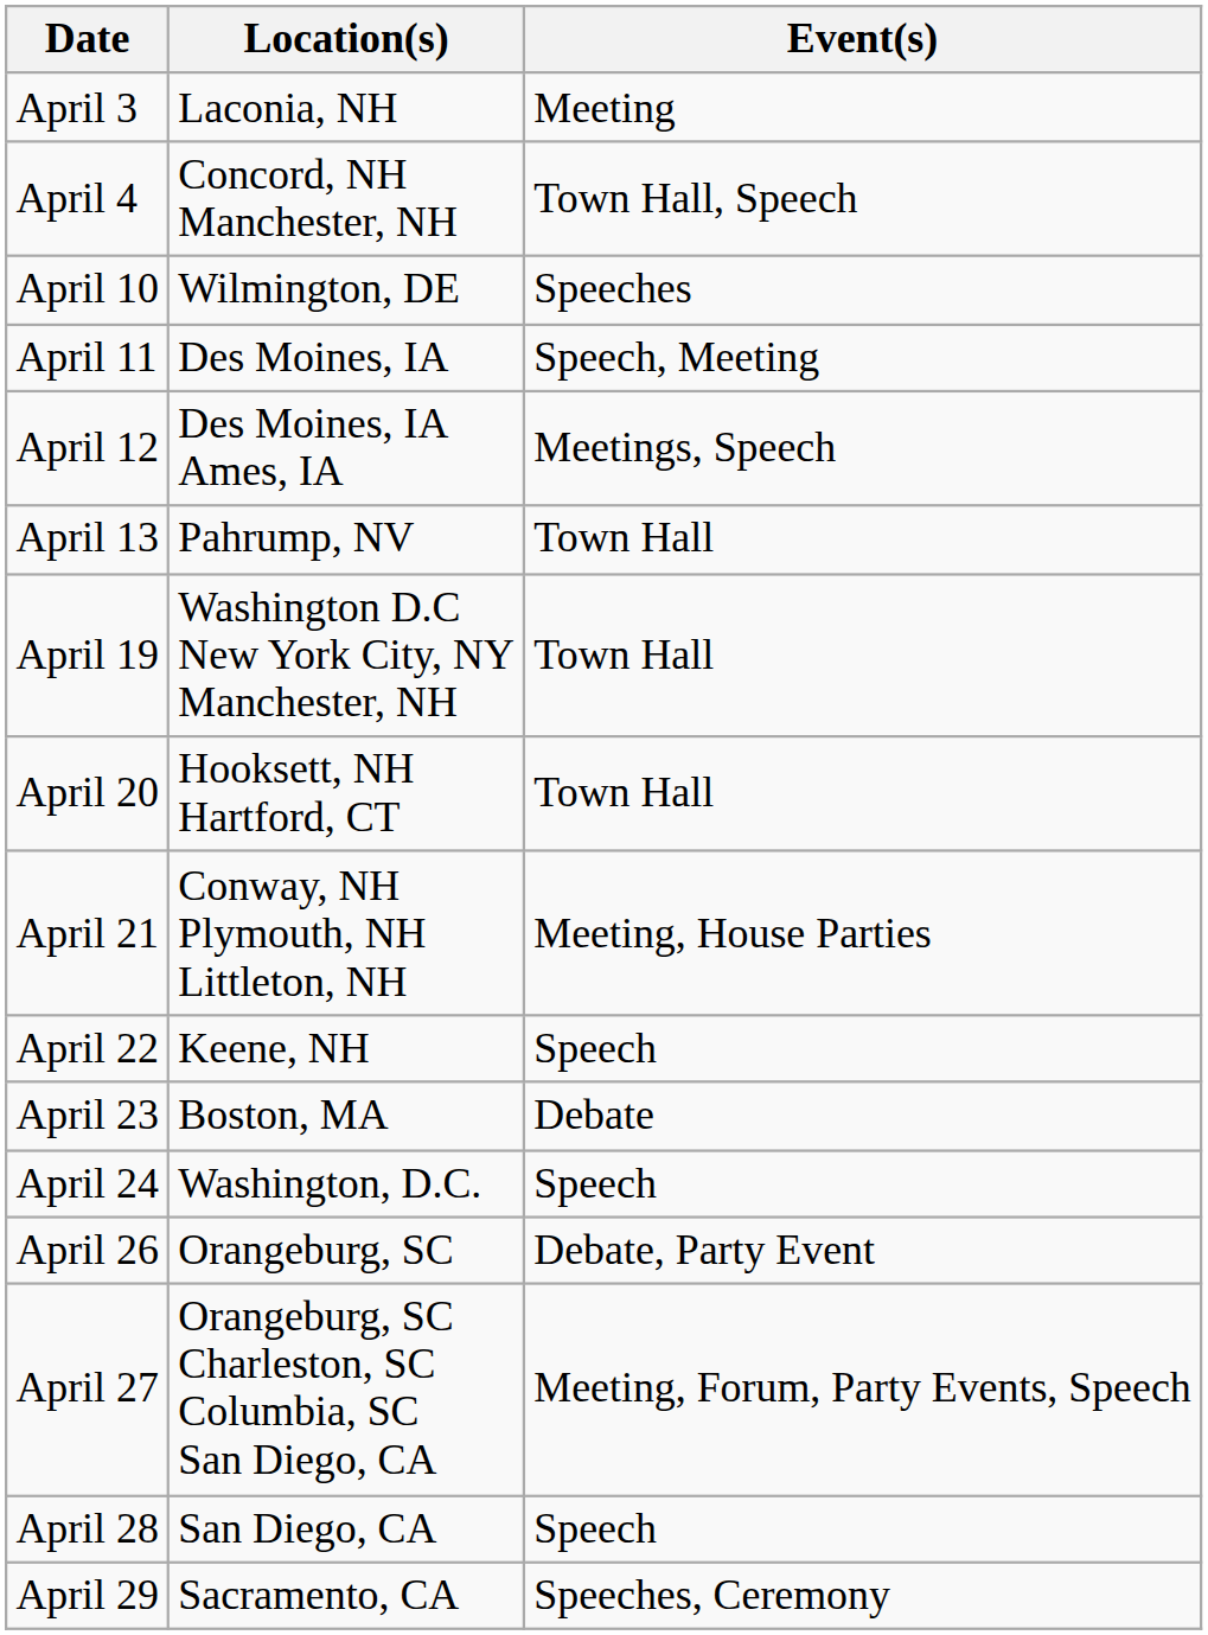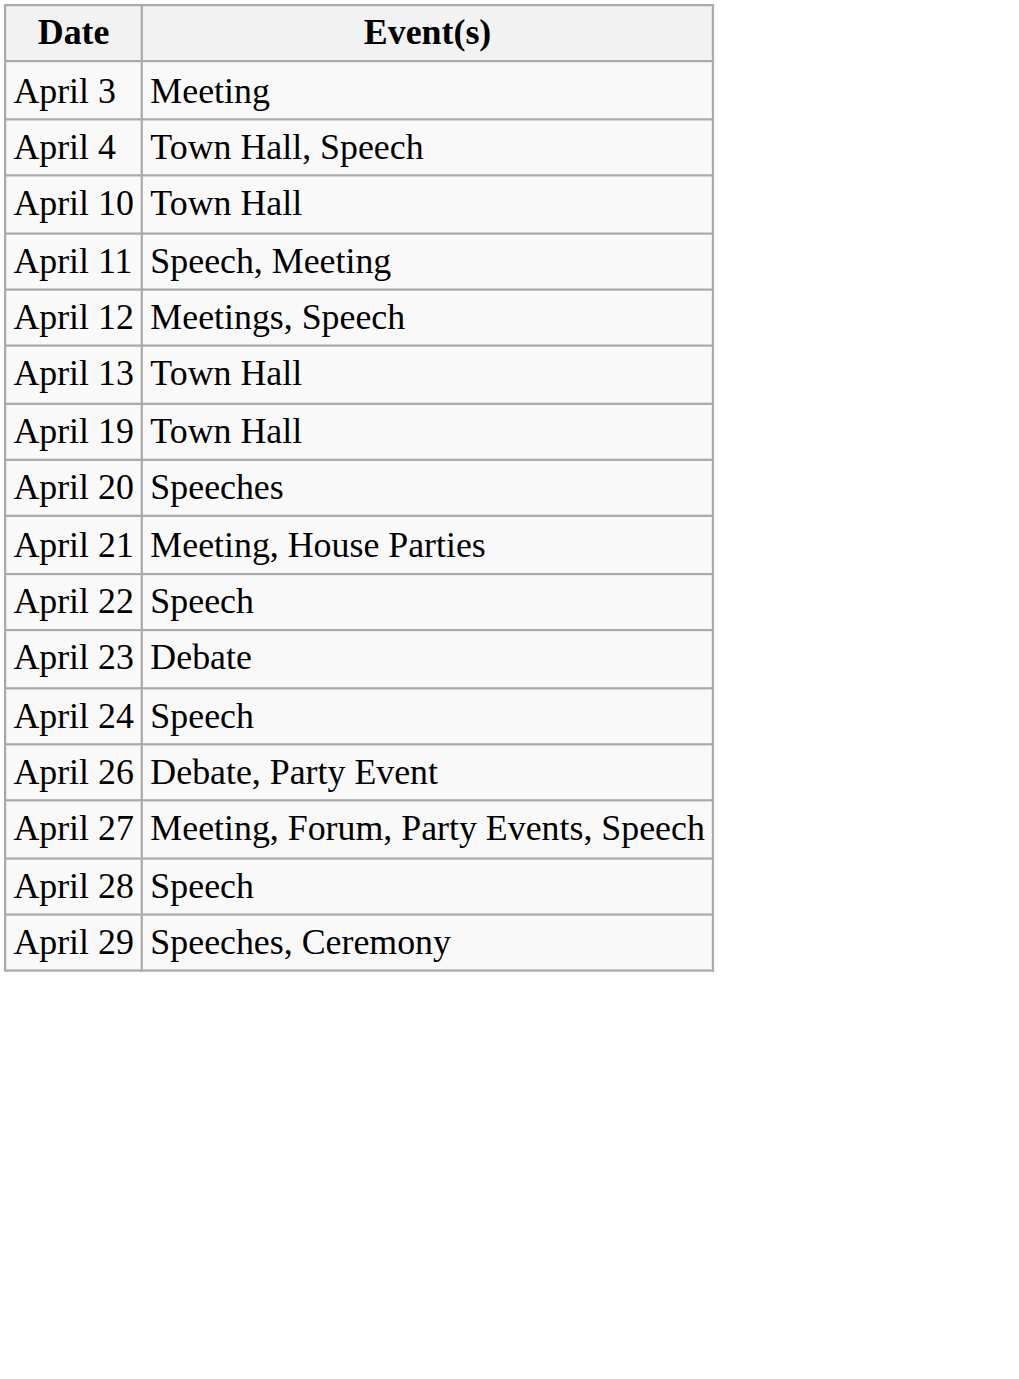 <table class="wikitable">
 <tr>
 <th>Date</th>
-<th>Location(s)</th>
 <th>Event(s)</th>
 </tr>
 <tr>
 <td>April 3</td>
-<td>Laconia, NH</td>
 <td>Meeting</td>
 </tr>
 <tr>
 <td>April 4</td>
-<td>Concord, NH <br> Manchester, NH</td>
 <td>Town Hall, Speech</td>
 </tr>
 <tr>
 <td>April 10</td>
-<td>Wilmington, DE</td>
-<td>Speeches</td>
+<td>Town Hall</td>
 </tr>
 <tr>
 <td>April 11</td>
-<td>Des Moines, IA</td>
 <td>Speech, Meeting</td>
 </tr>
 <tr>
 <td>April 12</td>
-<td>Des Moines, IA <br> Ames, IA</td>
 <td>Meetings, Speech</td>
 </tr>
 <tr>
 <td>April 13</td>
-<td>Pahrump, NV</td>
 <td>Town Hall</td>
 </tr>
 <tr>
 <td>April 19</td>
-<td>Washington D.C <br>  New York City, NY <br> Manchester, NH</td>
 <td>Town Hall</td>
 </tr>
 <tr>
 <td>April 20</td>
-<td>Hooksett, NH <br> Hartford, CT</td>
-<td>Town Hall</td>
+<td>Speeches</td>
 </tr>
 <tr>
 <td>April 21</td>
-<td>Conway, NH <br> Plymouth, NH <br> Littleton, NH</td>
 <td>Meeting, House Parties</td>
 </tr>
 <tr>
 <td>April 22</td>
-<td>Keene, NH</td>
 <td>Speech</td>
 </tr>
 <tr>
 <td>April 23</td>
-<td>Boston, MA</td>
 <td>Debate</td>
 </tr>
 <tr>
 <td>April 24</td>
-<td>Washington, D.C.</td>
 <td>Speech</td>
 </tr>
 <tr>
 <td>April 26</td>
-<td>Orangeburg, SC</td>
 <td>Debate, Party Event</td>
 </tr>
 <tr>
 <td>April 27</td>
-<td>Orangeburg, SC <br> Charleston, SC <br> Columbia, SC <br> San Diego, CA</td>
 <td>Meeting, Forum, Party Events, Speech</td>
 </tr>
 <tr>
 <td>April 28</td>
-<td>San Diego, CA</td>
 <td>Speech</td>
 </tr>
 <tr>
 <td>April 29</td>
-<td>Sacramento, CA</td>
 <td>Speeches, Ceremony</td>
 </tr>
 </table>
